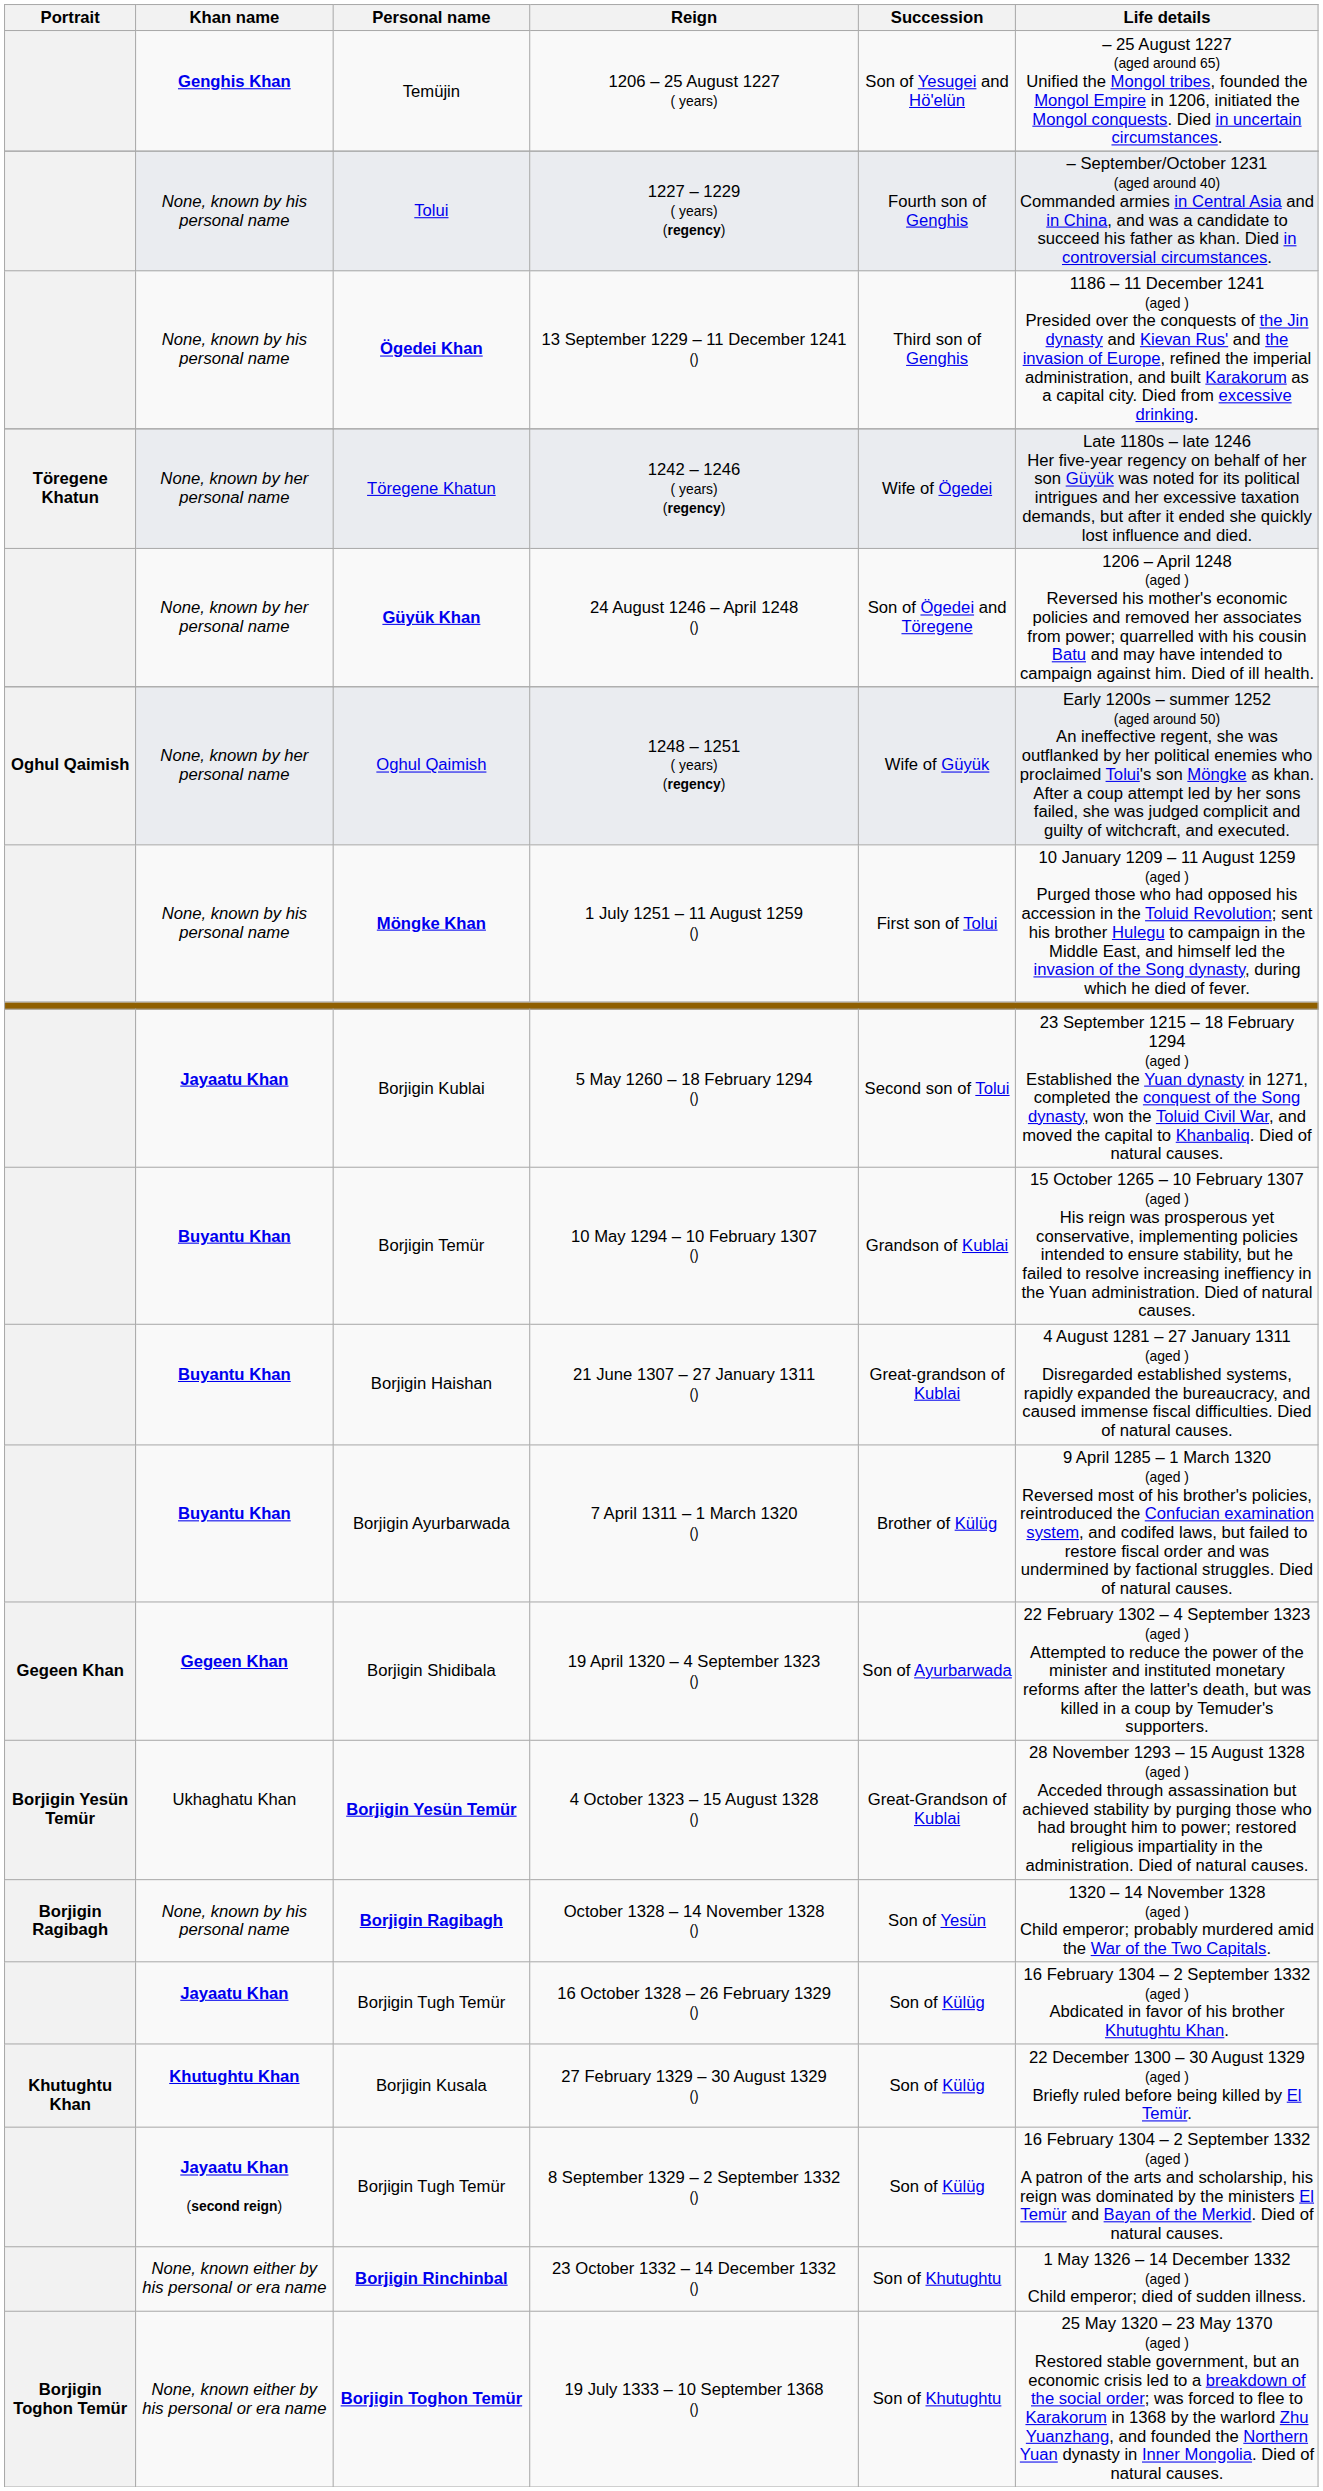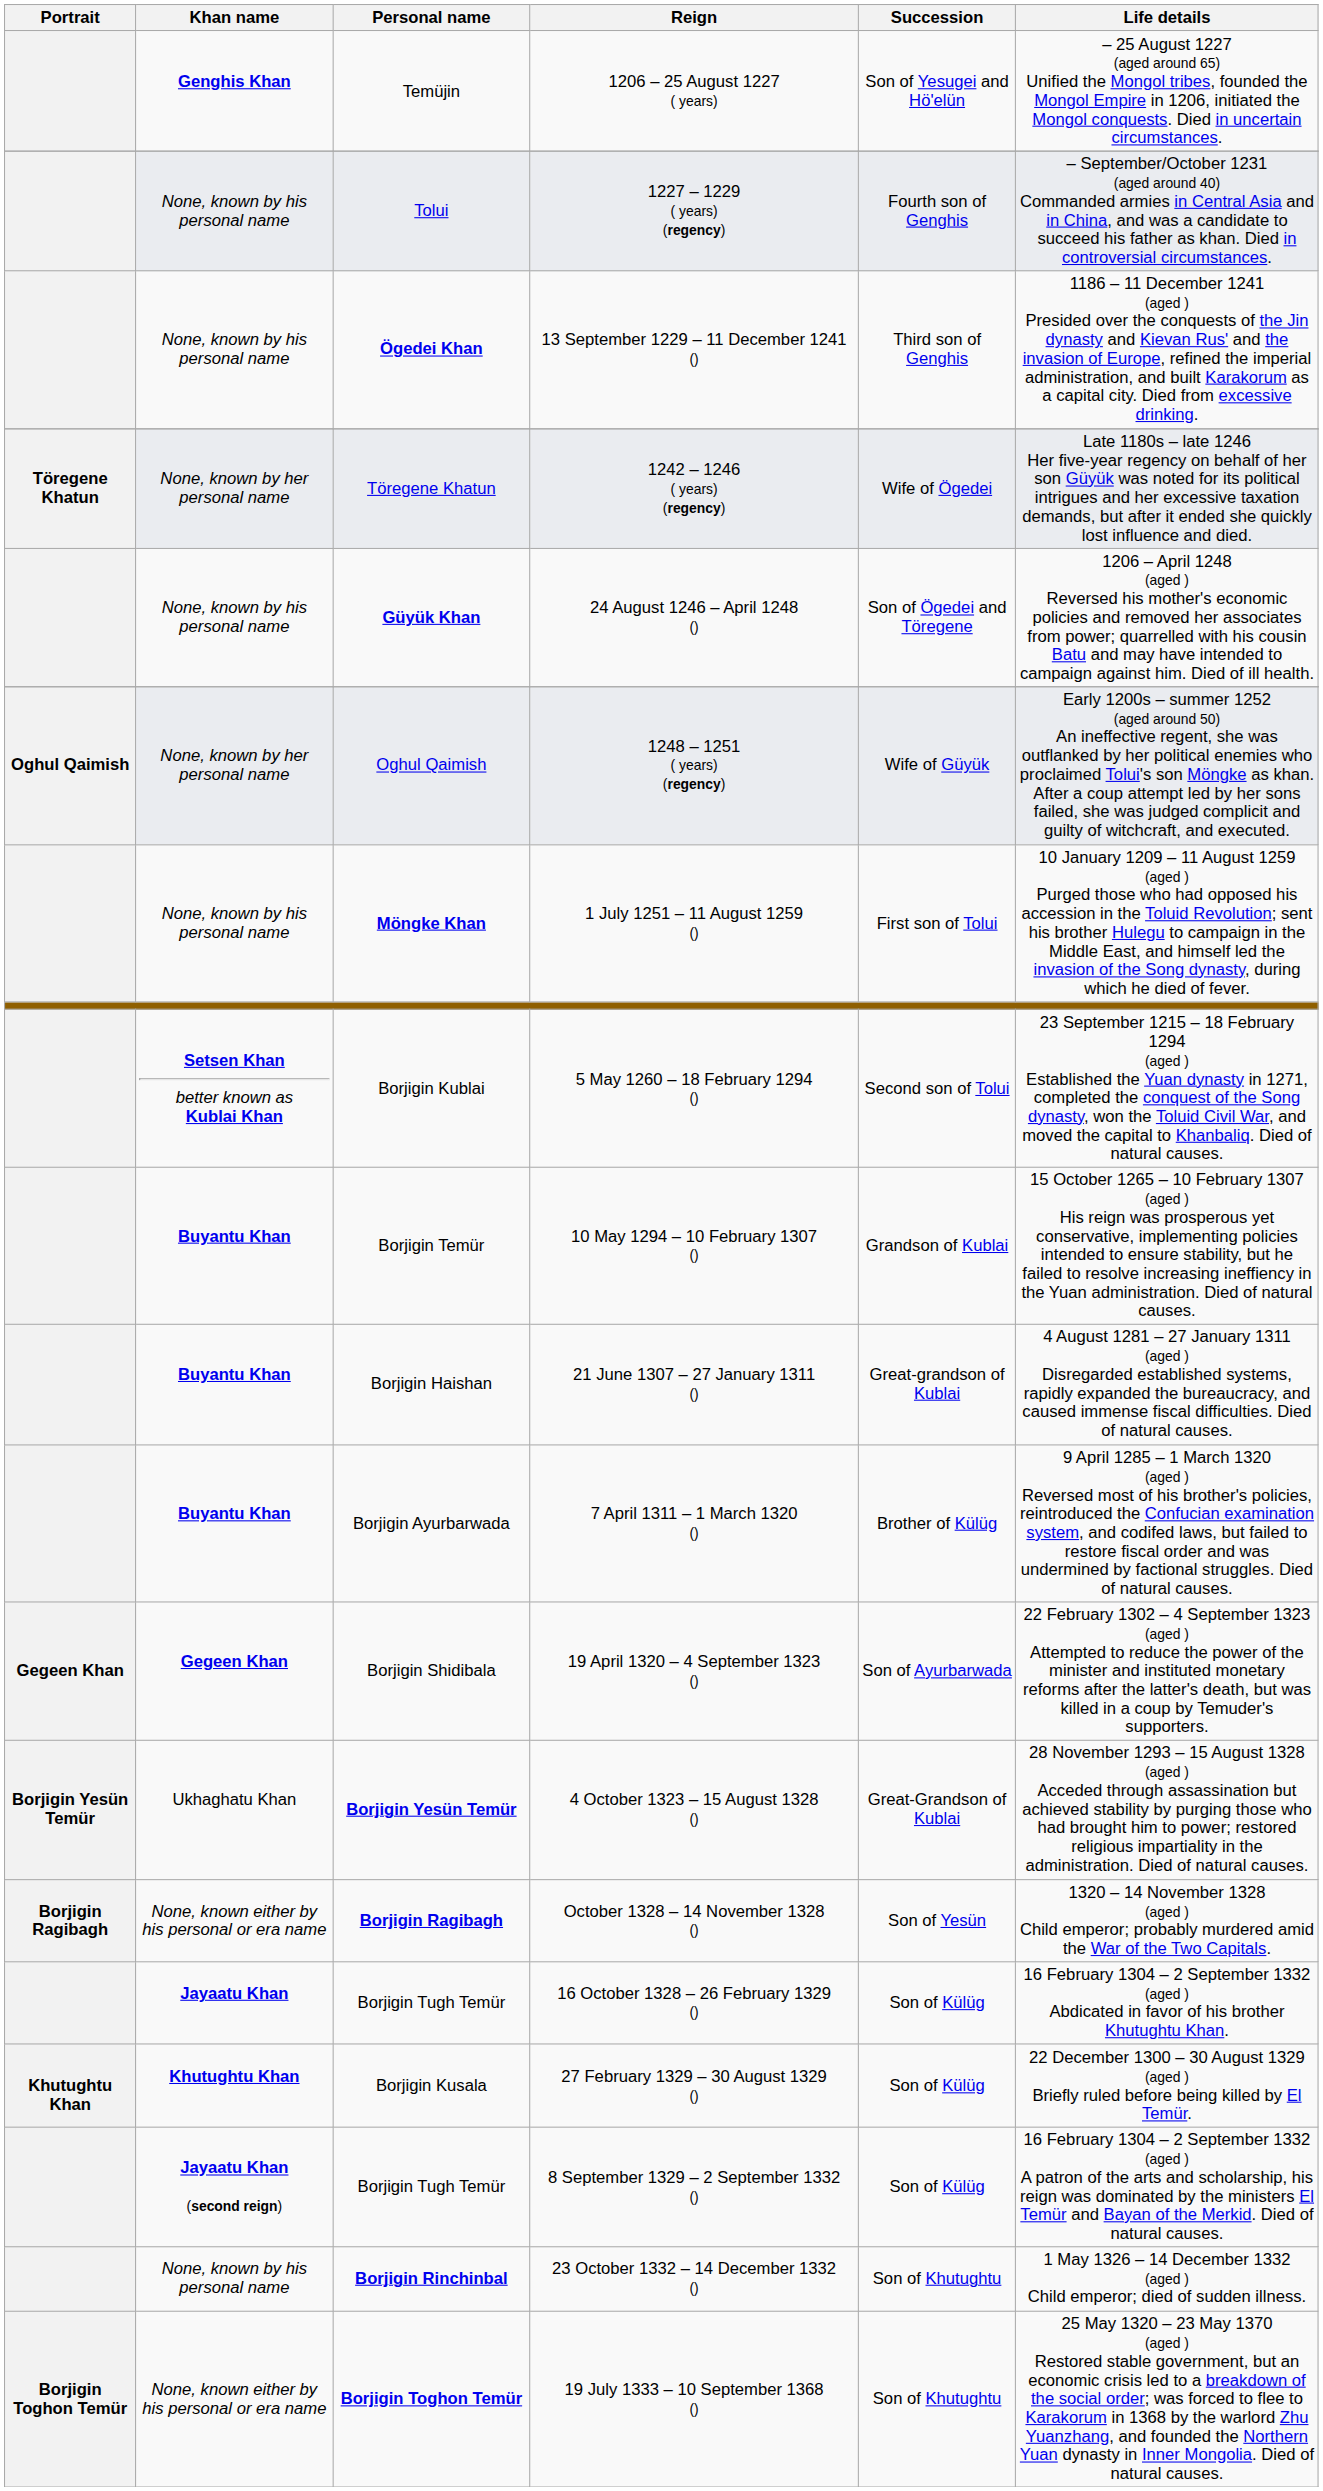 <table class="wikitable plainrowheaders" style="text-align:center; width:100%;">
 <tr>
 <th scope="col" width="10%">Portrait</th>
 <th scope="col" width="15%">Khan name</th>
 <th scope="col" width="15%">Personal name</th>
 <th scope="col" width="25%">Reign</th>
 <th scope="col" width="12%">Succession</th>
 <th scope="col" width="23%">Life details</th>
 </tr>
 <tr>
 <th scope="row"></th>
 <td><strong><a href='#'>Genghis Khan</a></strong><br><br><small></small></td>
 <td>Temüjin<br></td>
 <td>1206 – 25 August 1227<br><small>( years)</small></td>
 <td>Son of <a href='#'>Yesugei</a> and <a href='#'>Hö'elün</a></td>
 <td> – 25 August 1227<br><small>(aged around 65)</small><br>Unified the <a href='#'>Mongol tribes</a>, founded the <a href='#'>Mongol Empire</a> in 1206, initiated the <a href='#'>Mongol conquests</a>. Died <a href='#'>in uncertain circumstances</a>.</td>
 </tr>
 <tr>
 </tr>
 <tr style="background-color: #EAECF0">
 <th scope="row"></th>
 <td><em>None, known by his personal name</em><br><small></small></td>
 <td><a href='#'>Tolui</a><br></td>
 <td>1227 – 1229<br><small>( years)<br>(<strong>regency</strong>)</small></td>
 <td>Fourth son of <a href='#'>Genghis</a></td>
 <td> – September/October 1231<br><small>(aged around 40)</small><br>Commanded armies <a href='#'>in Central Asia</a> and <a href='#'>in China</a>, and was a candidate to succeed his father as khan. Died <a href='#'>in controversial circumstances</a>.</td>
 </tr>
 <tr>
 <th scope="row"></th>
 <td><em>None, known by his personal name</em><br><small></small></td>
 <td><strong><a href='#'>Ögedei Khan</a></strong><br></td>
 <td>13 September 1229 – 11 December 1241<br><small>()</small></td>
 <td>Third son of <a href='#'>Genghis</a></td>
 <td>1186 – 11 December 1241<br><small>(aged )</small><br>Presided over the conquests of <a href='#'>the Jin dynasty</a> and <a href='#'>Kievan Rus'</a>  and <a href='#'>the invasion of Europe</a>, refined the imperial administration, and built <a href='#'>Karakorum</a> as a capital city. Died from <a href='#'>excessive drinking</a>.</td>
 </tr>
 <tr>
 </tr>
 <tr style="background-color: #EAECF0">
 <th scope="row"><span>Töregene Khatun</span></th>
 <td><em>None, known by her personal name</em><br><small></small></td>
 <td><a href='#'>Töregene Khatun</a><br></td>
 <td>1242 – 1246<br><small>( years)<br>(<strong>regency</strong>)</small></td>
 <td>Wife of <a href='#'>Ögedei</a></td>
 <td>Late 1180s – late 1246<br>Her five-year regency on behalf of her son <a href='#'>Güyük</a> was noted for its political intrigues and her excessive taxation demands, but after it ended she quickly lost influence and died.</td>
 </tr>
 <tr>
 <th scope="row"></th>
-<td><em>None, known by her personal name</em><br><small></small></td>
+<td><em>None, known by his personal name</em><br><small></small></td>
 <td><strong><a href='#'>Güyük Khan</a></strong><br></td>
 <td>24 August 1246 – April 1248<br><small>()</small></td>
 <td>Son of <a href='#'>Ögedei</a> and <a href='#'>Töregene</a></td>
 <td>1206 – April 1248<br><small>(aged )</small><br>Reversed his mother's economic policies and removed her associates from power; quarrelled with his cousin <a href='#'>Batu</a> and may have intended to campaign against him. Died of ill health.</td>
 </tr>
 <tr>
 </tr>
 <tr style="background-color: #EAECF0">
 <th scope="row"><span>Oghul Qaimish</span></th>
 <td><em>None, known by her personal name</em></td>
 <td><a href='#'>Oghul Qaimish</a><br></td>
 <td>1248 – 1251<br><small>( years)<br>(<strong>regency</strong>)</small></td>
 <td>Wife of <a href='#'>Güyük</a></td>
 <td>Early 1200s – summer 1252<br><small>(aged around 50)</small><br>An ineffective regent, she was outflanked by her political enemies who proclaimed <a href='#'>Tolui</a>'s son <a href='#'>Möngke</a> as khan. After a coup attempt led by her sons failed, she was judged complicit and guilty of witchcraft, and executed.</td>
 </tr>
 <tr>
 <th scope="row"></th>
 <td><em>None, known by his personal name</em><br><small></small></td>
 <td><strong><a href='#'>Möngke Khan</a></strong><br></td>
 <td>1 July 1251 – 11 August 1259<br><small>()</small></td>
 <td>First son of <a href='#'>Tolui</a></td>
 <td>10 January 1209 – 11 August 1259<br><small>(aged )</small><br>Purged those who had opposed his accession in the <a href='#'>Toluid Revolution</a>; sent his brother <a href='#'>Hulegu</a> to campaign in the Middle East, and himself led the <a href='#'>invasion of the Song dynasty</a>, during which he died of fever.</td>
 </tr>
 <tr>
 <td colspan="6" style="background-color: #8F5F00"></td>
 </tr>
 <tr>
 <th scope="row"></th>
-<td><strong><a href='#'>Jayaatu Khan</a></strong><br><br><small></small></td>
+<td><strong><a href='#'>Setsen Khan</a></strong><br><hr><em>better known as</em><br><strong><a href='#'>Kublai Khan</a></strong><br><small></small></td>
 <td>Borjigin Kublai<br></td>
 <td>5 May 1260 – 18 February 1294<br><small>()</small><br><small></small></td>
 <td>Second son of <a href='#'>Tolui</a></td>
 <td>23 September 1215 – 18 February 1294<br><small>(aged )</small><br>Established the <a href='#'>Yuan dynasty</a> in 1271, completed the <a href='#'>conquest of the Song dynasty</a>, won the <a href='#'>Toluid Civil War</a>, and moved the capital to <a href='#'>Khanbaliq</a>. Died of natural causes.</td>
 </tr>
 <tr>
 <th scope="row"></th>
 <td><strong><a href='#'>Buyantu Khan</a></strong><br><br><small></small></td>
 <td>Borjigin Temür<br></td>
 <td>10 May 1294 – 10 February 1307<br><small>()</small><br><small></small></td>
 <td>Grandson of <a href='#'>Kublai</a></td>
 <td>15 October 1265 – 10 February 1307<br><small>(aged )</small><br>His reign was prosperous yet conservative, implementing policies intended to ensure stability, but he failed to resolve increasing ineffiency in the Yuan administration. Died of natural causes.</td>
 </tr>
 <tr>
 <th scope="row"></th>
 <td><strong><a href='#'>Buyantu Khan</a></strong><br><br><small></small></td>
 <td>Borjigin Haishan<br></td>
 <td>21 June 1307 – 27 January 1311<br><small>()</small><br><small></small></td>
 <td>Great-grandson of <a href='#'>Kublai</a></td>
 <td>4 August 1281 – 27 January 1311<br><small>(aged )</small><br>Disregarded established systems, rapidly expanded the bureaucracy, and caused immense fiscal difficulties. Died of natural causes.</td>
 </tr>
 <tr>
 <th scope="row"></th>
 <td><strong><a href='#'>Buyantu Khan</a></strong><br><br><small></small></td>
 <td>Borjigin Ayurbarwada<br></td>
 <td>7 April 1311 – 1 March 1320<br><small>()</small><br><small></small></td>
 <td>Brother of <a href='#'>Külüg</a></td>
 <td>9 April 1285 – 1 March 1320<br><small>(aged )</small><br>Reversed most of his brother's policies, reintroduced the <a href='#'>Confucian examination system</a>, and codifed laws, but failed to restore fiscal order and was undermined by factional struggles. Died of natural causes.</td>
 </tr>
 <tr>
 <th scope="row"><span>Gegeen Khan</span></th>
 <td><strong><a href='#'>Gegeen Khan</a></strong><br><br><small></small></td>
 <td>Borjigin Shidibala<br></td>
 <td>19 April 1320 – 4 September 1323<br><small>()</small><br><small></small></td>
 <td>Son of <a href='#'>Ayurbarwada</a></td>
 <td>22 February 1302 – 4 September 1323<br><small>(aged )</small><br>Attempted to reduce the power of the minister  and instituted monetary reforms after the latter's death, but was killed in a coup by Temuder's supporters.</td>
 </tr>
 <tr>
 <th scope="row"><span>Borjigin Yesün Temür</span></th>
 <td>Ukhaghatu Khan<br><br><small></small></td>
 <td><strong><a href='#'>Borjigin Yesün Temür</a></strong><br></td>
 <td>4 October 1323 – 15 August 1328<br><small>()</small><br><small></small></td>
 <td>Great-Grandson of <a href='#'>Kublai</a></td>
 <td>28 November 1293 – 15 August 1328<br><small>(aged )</small><br>Acceded through assassination but achieved stability by purging those who had brought him to power; restored religious impartiality in the administration. Died of natural causes.</td>
 </tr>
 <tr>
 <th scope="row"><span>Borjigin Ragibagh</span></th>
-<td><em>None, known by his personal name</em><br><small></small></td>
+<td><em>None, known either by his personal or era name</em></td>
 <td><strong><a href='#'>Borjigin Ragibagh</a></strong><br></td>
 <td>October 1328 – 14 November 1328<br><small>()</small><br><small></small></td>
 <td>Son of <a href='#'>Yesün</a></td>
 <td>1320 – 14 November 1328<br><small>(aged )</small><br>Child emperor; probably murdered amid the <a href='#'>War of the Two Capitals</a>.</td>
 </tr>
 <tr>
 <th scope="row"></th>
 <td><strong><a href='#'>Jayaatu Khan</a></strong><br><br><small></small></td>
 <td>Borjigin Tugh Temür<br></td>
 <td>16 October 1328 – 26 February 1329<br><small>()</small><br><small></small></td>
 <td>Son of <a href='#'>Külüg</a></td>
 <td>16 February 1304 – 2 September 1332<br><small>(aged )</small><br>Abdicated in favor of his brother <a href='#'>Khutughtu Khan</a>.</td>
 </tr>
 <tr>
 <th scope="row"><br><span>Khutughtu Khan</span></th>
 <td><strong><a href='#'>Khutughtu Khan</a></strong><br><br><small></small></td>
 <td>Borjigin Kusala<br></td>
 <td>27 February 1329 – 30 August 1329<br><small>()</small><br><small></small></td>
 <td>Son of <a href='#'>Külüg</a></td>
 <td>22 December 1300 – 30 August 1329<br><small>(aged )</small><br>Briefly ruled before being killed by <a href='#'>El Temür</a>.</td>
 </tr>
 <tr>
 <th scope="row"></th>
 <td><strong><a href='#'>Jayaatu Khan</a></strong><br><br><small>(<strong>second reign</strong>)</small></td>
 <td>Borjigin Tugh Temür<br></td>
 <td>8 September 1329 – 2 September 1332<br><small>()</small><br><small></small></td>
 <td>Son of <a href='#'>Külüg</a></td>
 <td>16 February 1304 – 2 September 1332<br><small>(aged )</small><br>A patron of the arts and scholarship, his reign was dominated by the ministers <a href='#'>El Temür</a> and <a href='#'>Bayan of the Merkid</a>. Died of natural causes.</td>
 </tr>
 <tr>
 <th scope="row"></th>
-<td><em>None, known either by his personal or era name</em></td>
+<td><em>None, known by his personal name</em><br><small></small></td>
 <td><strong><a href='#'>Borjigin Rinchinbal</a></strong><br></td>
 <td>23 October 1332 – 14 December 1332<br><small>()</small><br><small></small></td>
 <td>Son of <a href='#'>Khutughtu</a></td>
 <td>1 May 1326 – 14 December 1332<br><small>(aged )</small><br>Child emperor; died of sudden illness.</td>
 </tr>
 <tr>
 <th scope="row"><span>Borjigin Toghon Temür</span></th>
 <td><em>None, known either by his personal or era name</em></td>
 <td><strong><a href='#'>Borjigin Toghon Temür</a></strong><br></td>
 <td>19 July 1333 – 10 September 1368<br><small>()</small><br><small></small></td>
 <td>Son of <a href='#'>Khutughtu</a></td>
 <td>25 May 1320 – 23 May 1370<br><small>(aged )</small><br>Restored stable government, but an economic crisis led to a <a href='#'>breakdown of the social order</a>; was forced to flee to <a href='#'>Karakorum</a> in 1368 by the warlord <a href='#'>Zhu Yuanzhang</a>, and founded the <a href='#'>Northern Yuan</a> dynasty in <a href='#'>Inner Mongolia</a>. Died of natural causes.</td>
 </tr>
 </table>
